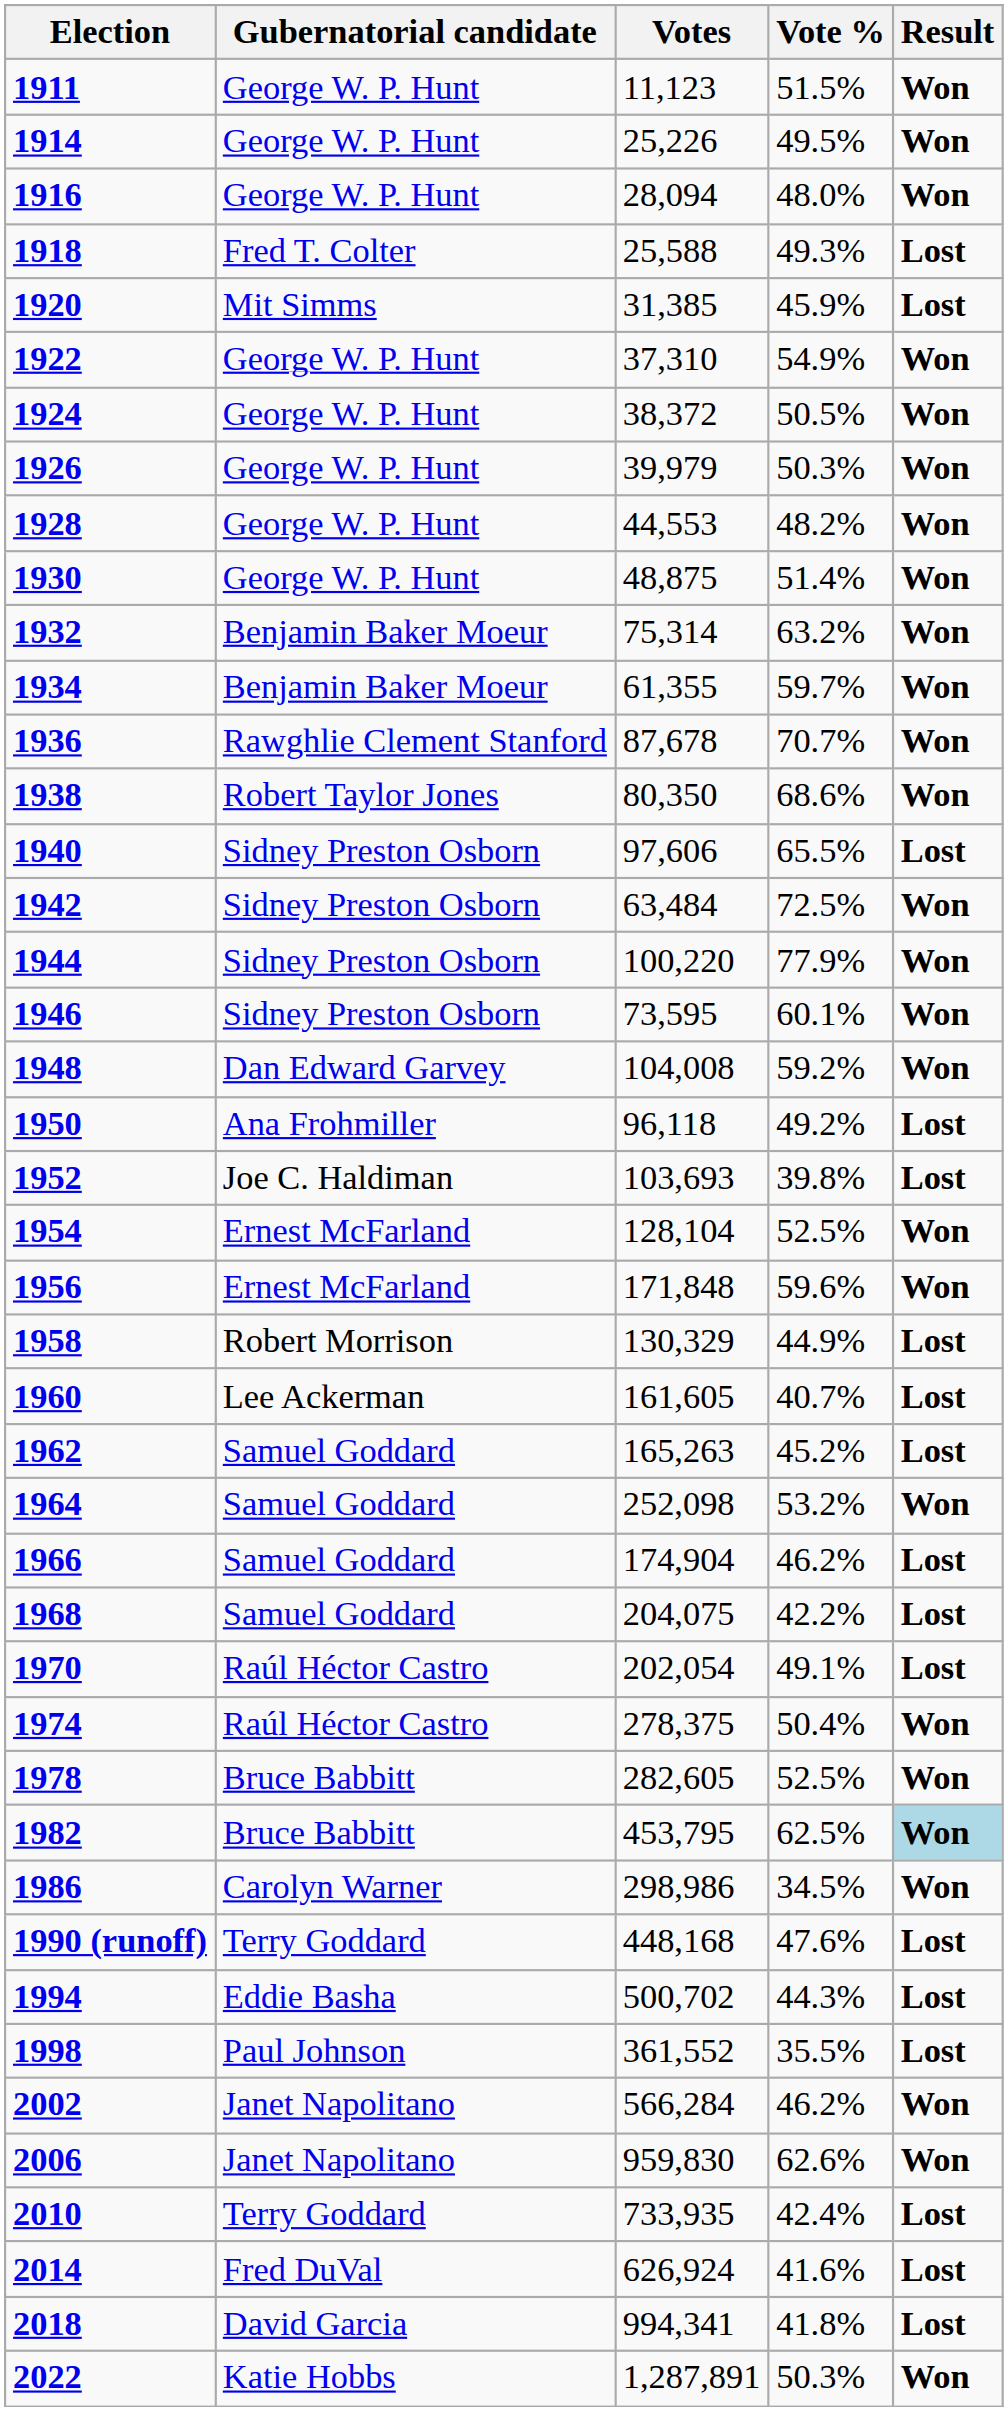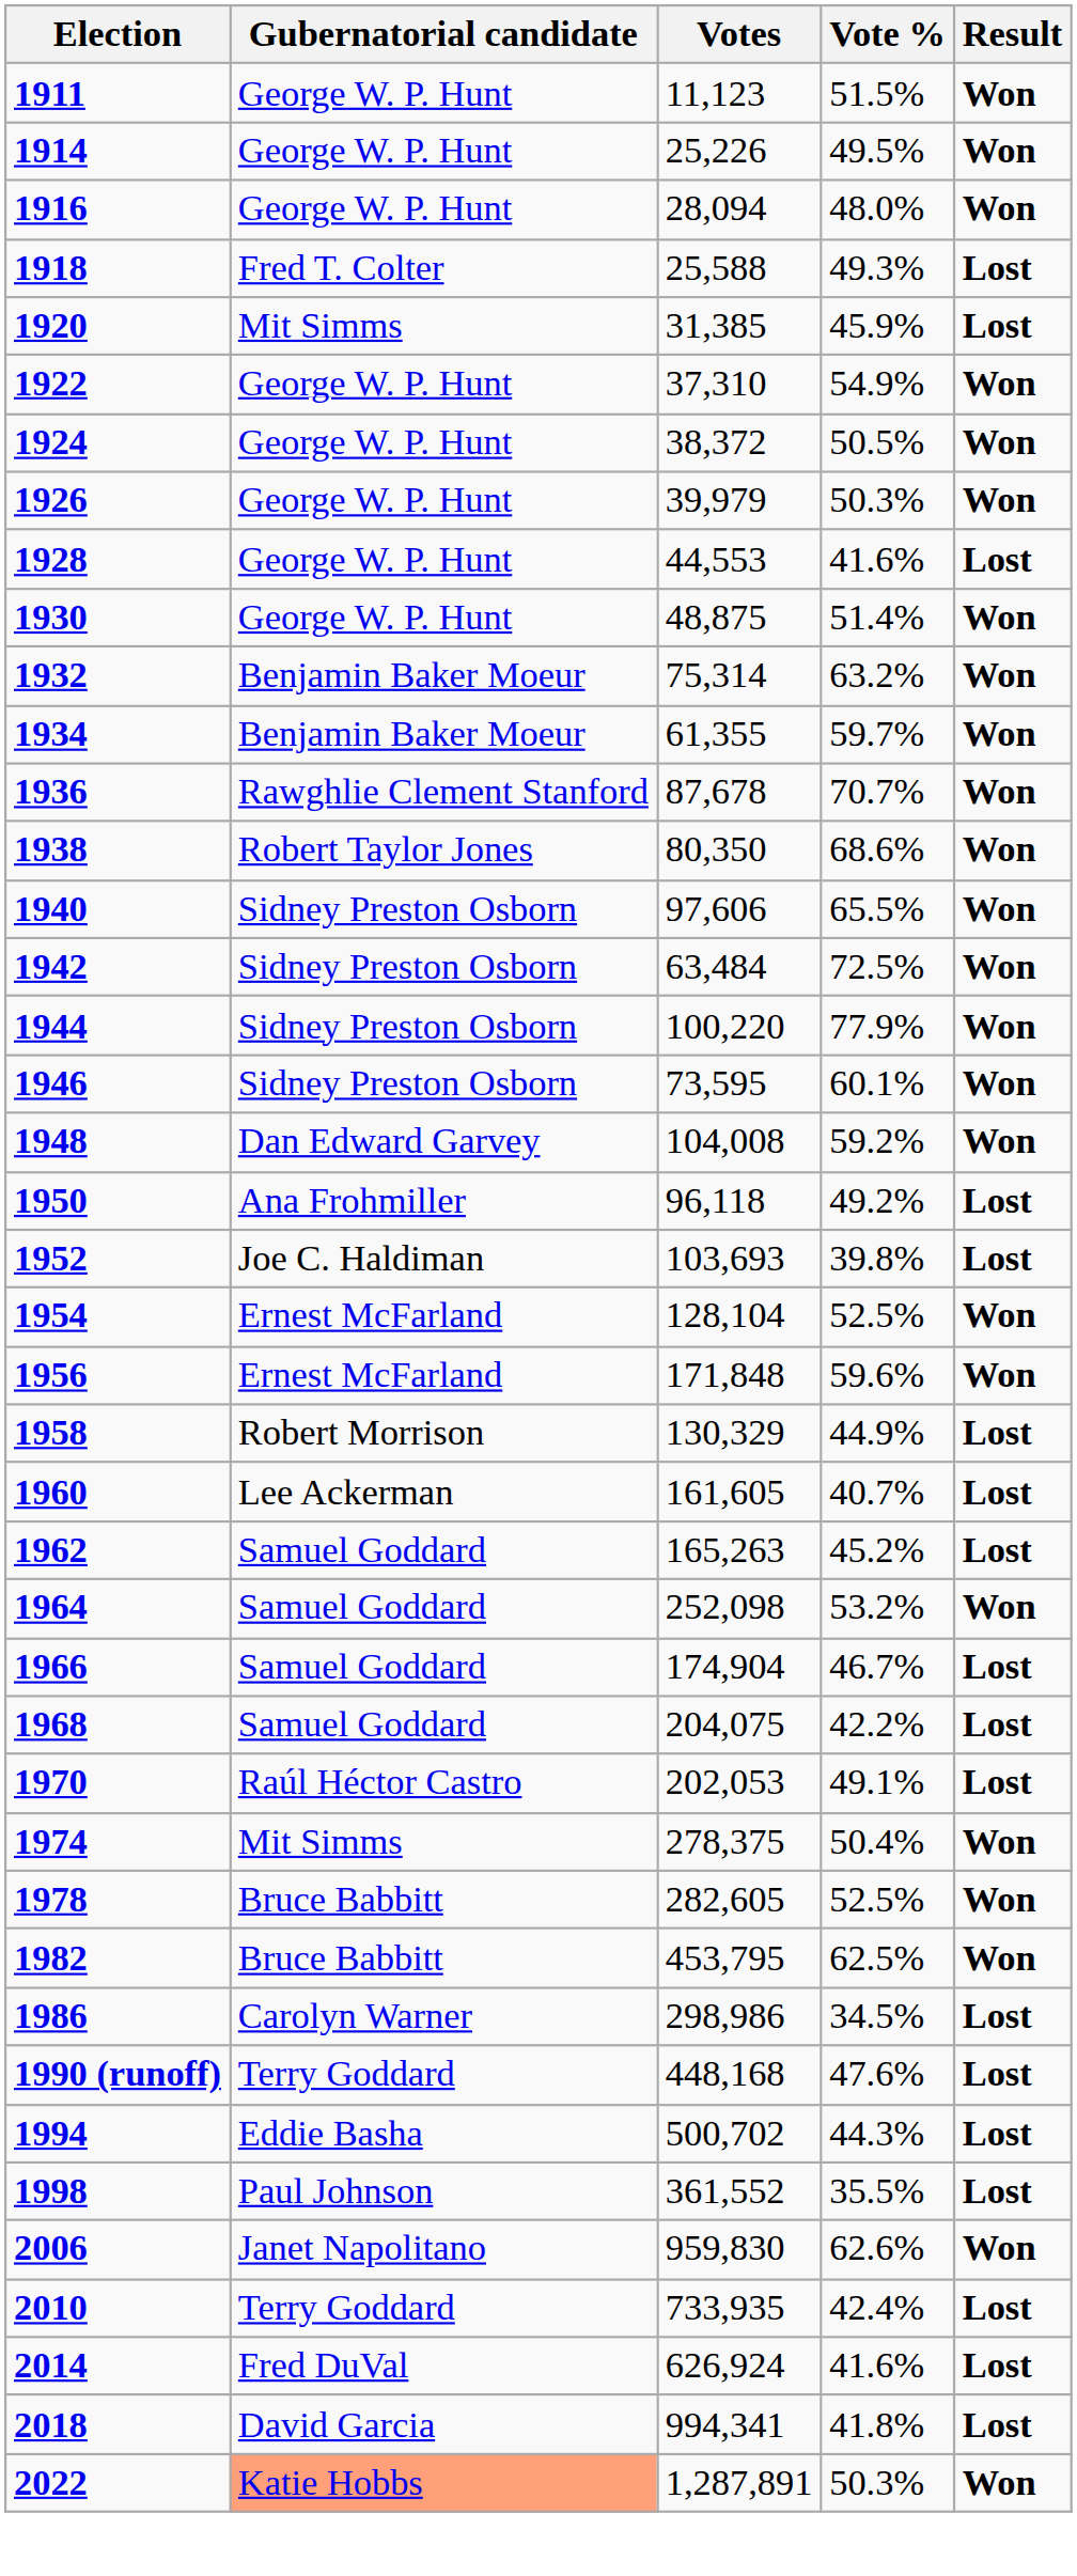 <table class="wikitable">
 <tr>
 <th>Election</th>
 <th>Gubernatorial candidate</th>
 <th>Votes</th>
 <th>Vote %</th>
 <th>Result</th>
 </tr>
 <tr>
 <td><strong><a href='#'>1911</a></strong></td>
 <td><a href='#'>George W. P. Hunt</a></td>
 <td>11,123</td>
 <td>51.5%</td>
 <td><strong>Won</strong> </td>
 </tr>
 <tr>
 <td><strong><a href='#'>1914</a></strong></td>
 <td><a href='#'>George W. P. Hunt</a></td>
 <td>25,226</td>
 <td>49.5%</td>
 <td><strong>Won</strong> </td>
 </tr>
 <tr>
 <td><strong><a href='#'>1916</a></strong></td>
 <td><a href='#'>George W. P. Hunt</a></td>
 <td>28,094</td>
 <td>48.0%</td>
 <td><strong>Won</strong> </td>
 </tr>
 <tr>
 <td><strong><a href='#'>1918</a></strong></td>
 <td><a href='#'>Fred T. Colter</a></td>
 <td>25,588</td>
 <td>49.3%</td>
 <td><strong>Lost</strong> </td>
 </tr>
 <tr>
 <td><strong><a href='#'>1920</a></strong></td>
 <td><a href='#'>Mit Simms</a></td>
 <td>31,385</td>
 <td>45.9%</td>
 <td><strong>Lost</strong> </td>
 </tr>
 <tr>
 <td><strong><a href='#'>1922</a></strong></td>
 <td><a href='#'>George W. P. Hunt</a></td>
 <td>37,310</td>
 <td>54.9%</td>
 <td><strong>Won</strong> </td>
 </tr>
 <tr>
 <td><strong><a href='#'>1924</a></strong></td>
 <td><a href='#'>George W. P. Hunt</a></td>
 <td>38,372</td>
 <td>50.5%</td>
 <td><strong>Won</strong> </td>
 </tr>
 <tr>
 <td><strong><a href='#'>1926</a></strong></td>
 <td><a href='#'>George W. P. Hunt</a></td>
 <td>39,979</td>
 <td>50.3%</td>
 <td><strong>Won</strong> </td>
 </tr>
 <tr>
 <td><strong><a href='#'>1928</a></strong></td>
 <td><a href='#'>George W. P. Hunt</a></td>
 <td>44,553</td>
-<td>48.2%</td>
-<td><strong>Won</strong> </td>
+<td>41.6%</td>
+<td><strong>Lost</strong> </td>
 </tr>
 <tr>
 <td><strong><a href='#'>1930</a></strong></td>
 <td><a href='#'>George W. P. Hunt</a></td>
 <td>48,875</td>
 <td>51.4%</td>
 <td><strong>Won</strong> </td>
 </tr>
 <tr>
 <td><strong><a href='#'>1932</a></strong></td>
 <td><a href='#'>Benjamin Baker Moeur</a></td>
 <td>75,314</td>
 <td>63.2%</td>
 <td><strong>Won</strong> </td>
 </tr>
 <tr>
 <td><strong><a href='#'>1934</a></strong></td>
 <td><a href='#'>Benjamin Baker Moeur</a></td>
 <td>61,355</td>
 <td>59.7%</td>
 <td><strong>Won</strong> </td>
 </tr>
 <tr>
 <td><strong><a href='#'>1936</a></strong></td>
 <td><a href='#'>Rawghlie Clement Stanford</a></td>
 <td>87,678</td>
 <td>70.7%</td>
 <td><strong>Won</strong> </td>
 </tr>
 <tr>
 <td><strong><a href='#'>1938</a></strong></td>
 <td><a href='#'>Robert Taylor Jones</a></td>
 <td>80,350</td>
 <td>68.6%</td>
 <td><strong>Won</strong> </td>
 </tr>
 <tr>
 <td><strong><a href='#'>1940</a></strong></td>
 <td><a href='#'>Sidney Preston Osborn</a></td>
 <td>97,606</td>
 <td>65.5%</td>
-<td><strong>Lost</strong> </td>
+<td><strong>Won</strong> </td>
 </tr>
 <tr>
 <td><strong><a href='#'>1942</a></strong></td>
 <td><a href='#'>Sidney Preston Osborn</a></td>
 <td>63,484</td>
 <td>72.5%</td>
 <td><strong>Won</strong> </td>
 </tr>
 <tr>
 <td><strong><a href='#'>1944</a></strong></td>
 <td><a href='#'>Sidney Preston Osborn</a></td>
 <td>100,220</td>
 <td>77.9%</td>
 <td><strong>Won</strong> </td>
 </tr>
 <tr>
 <td><strong><a href='#'>1946</a></strong></td>
 <td><a href='#'>Sidney Preston Osborn</a></td>
 <td>73,595</td>
 <td>60.1%</td>
 <td><strong>Won</strong> </td>
 </tr>
 <tr>
 <td><strong><a href='#'>1948</a></strong></td>
 <td><a href='#'>Dan Edward Garvey</a></td>
 <td>104,008</td>
 <td>59.2%</td>
 <td><strong>Won</strong> </td>
 </tr>
 <tr>
 <td><strong><a href='#'>1950</a></strong></td>
 <td><a href='#'>Ana Frohmiller</a></td>
 <td>96,118</td>
 <td>49.2%</td>
 <td><strong>Lost</strong> </td>
 </tr>
 <tr>
 <td><strong><a href='#'>1952</a></strong></td>
 <td>Joe C. Haldiman</td>
 <td>103,693</td>
 <td>39.8%</td>
 <td><strong>Lost</strong> </td>
 </tr>
 <tr>
 <td><strong><a href='#'>1954</a></strong></td>
 <td><a href='#'>Ernest McFarland</a></td>
 <td>128,104</td>
 <td>52.5%</td>
 <td><strong>Won</strong> </td>
 </tr>
 <tr>
 <td><strong><a href='#'>1956</a></strong></td>
 <td><a href='#'>Ernest McFarland</a></td>
 <td>171,848</td>
 <td>59.6%</td>
 <td><strong>Won</strong> </td>
 </tr>
 <tr>
 <td><strong><a href='#'>1958</a></strong></td>
 <td>Robert Morrison</td>
 <td>130,329</td>
 <td>44.9%</td>
 <td><strong>Lost</strong> </td>
 </tr>
 <tr>
 <td><strong><a href='#'>1960</a></strong></td>
 <td>Lee Ackerman</td>
 <td>161,605</td>
 <td>40.7%</td>
 <td><strong>Lost</strong> </td>
 </tr>
 <tr>
 <td><strong><a href='#'>1962</a></strong></td>
 <td><a href='#'>Samuel Goddard</a></td>
 <td>165,263</td>
 <td>45.2%</td>
 <td><strong>Lost</strong> </td>
 </tr>
 <tr>
 <td><strong><a href='#'>1964</a></strong></td>
 <td><a href='#'>Samuel Goddard</a></td>
 <td>252,098</td>
 <td>53.2%</td>
 <td><strong>Won</strong> </td>
 </tr>
 <tr>
 <td><strong><a href='#'>1966</a></strong></td>
 <td><a href='#'>Samuel Goddard</a></td>
 <td>174,904</td>
-<td>46.2%</td>
+<td>46.7%</td>
 <td><strong>Lost</strong> </td>
 </tr>
 <tr>
 <td><strong><a href='#'>1968</a></strong></td>
 <td><a href='#'>Samuel Goddard</a></td>
 <td>204,075</td>
 <td>42.2%</td>
 <td><strong>Lost</strong> </td>
 </tr>
 <tr>
 <td><strong><a href='#'>1970</a></strong></td>
 <td><a href='#'>Raúl Héctor Castro</a></td>
-<td>202,054</td>
+<td>202,053</td>
 <td>49.1%</td>
 <td><strong>Lost</strong> </td>
 </tr>
 <tr>
 <td><strong><a href='#'>1974</a></strong></td>
-<td><a href='#'>Raúl Héctor Castro</a></td>
+<td><a href='#'>Mit Simms</a></td>
 <td>278,375</td>
 <td>50.4%</td>
 <td><strong>Won</strong> </td>
 </tr>
 <tr>
 <td><strong><a href='#'>1978</a></strong></td>
 <td><a href='#'>Bruce Babbitt</a></td>
 <td>282,605</td>
 <td>52.5%</td>
 <td><strong>Won</strong> </td>
 </tr>
 <tr>
 <td><strong><a href='#'>1982</a></strong></td>
 <td><a href='#'>Bruce Babbitt</a></td>
 <td>453,795</td>
 <td>62.5%</td>
-<td style="background: lightblue;"><strong>Won</strong> </td>
+<td><strong>Won</strong> </td>
 </tr>
 <tr>
 <td><strong><a href='#'>1986</a></strong></td>
 <td><a href='#'>Carolyn Warner</a></td>
 <td>298,986</td>
 <td>34.5%</td>
-<td><strong>Won</strong> </td>
+<td><strong>Lost</strong> </td>
 </tr>
 <tr>
 <td><strong><a href='#'>1990 (runoff)</a></strong></td>
 <td><a href='#'>Terry Goddard</a></td>
 <td>448,168</td>
 <td>47.6%</td>
 <td><strong>Lost</strong> </td>
 </tr>
 <tr>
 <td><strong><a href='#'>1994</a></strong></td>
 <td><a href='#'>Eddie Basha</a></td>
 <td>500,702</td>
 <td>44.3%</td>
 <td><strong>Lost</strong> </td>
 </tr>
 <tr>
 <td><strong><a href='#'>1998</a></strong></td>
 <td><a href='#'>Paul Johnson</a></td>
 <td>361,552</td>
 <td>35.5%</td>
 <td><strong>Lost</strong> </td>
-</tr>
-<tr>
-<td><strong><a href='#'>2002</a></strong></td>
-<td><a href='#'>Janet Napolitano</a></td>
-<td>566,284</td>
-<td>46.2%</td>
-<td><strong>Won</strong> </td>
 </tr>
 <tr>
 <td><strong><a href='#'>2006</a></strong></td>
 <td><a href='#'>Janet Napolitano</a></td>
 <td>959,830</td>
 <td>62.6%</td>
 <td><strong>Won</strong> </td>
 </tr>
 <tr>
 <td><strong><a href='#'>2010</a></strong></td>
 <td><a href='#'>Terry Goddard</a></td>
 <td>733,935</td>
 <td>42.4%</td>
 <td><strong>Lost</strong> </td>
 </tr>
 <tr>
 <td><strong><a href='#'>2014</a></strong></td>
 <td><a href='#'>Fred DuVal</a></td>
 <td>626,924</td>
 <td>41.6%</td>
 <td><strong>Lost</strong> </td>
 </tr>
 <tr>
 <td><strong><a href='#'>2018</a></strong></td>
 <td><a href='#'>David Garcia</a></td>
 <td>994,341</td>
 <td>41.8%</td>
 <td><strong>Lost</strong> </td>
 </tr>
 <tr>
 <td><strong><a href='#'>2022</a></strong></td>
-<td><a href='#'>Katie Hobbs</a></td>
+<td style="background: lightsalmon;"><a href='#'>Katie Hobbs</a></td>
 <td>1,287,891</td>
 <td>50.3%</td>
 <td><strong>Won</strong> </td>
 </tr>
 </table>
